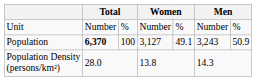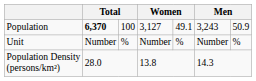 <table class="wikitable">
 <tr>
 <th> </th>
 <th colspan=2>Total</th>
 <th colspan=2>Women</th>
 <th colspan=2>Men</th>
+</tr>
+<tr>
+<td>Population</td>
+<td><strong>6,370</strong></td>
+<td>100</td>
+<td>3,127</td>
+<td>49.1</td>
+<td>3,243</td>
+<td>50.9</td>
 </tr>
 <tr>
 <td>Unit</td>
 <td>Number</td>
 <td>%</td>
 <td>Number</td>
 <td>%</td>
 <td>Number</td>
 <td>%</td>
 </tr>
 <tr>
-<td>Population</td>
-<td><strong>6,370</strong></td>
-<td>100</td>
-<td>3,127</td>
-<td>49.1</td>
-<td>3,243</td>
-<td>50.9</td>
-</tr>
-<tr>
 <td>Population Density<br>(persons/km²)</td>
 <td colspan=2>28.0</td>
 <td colspan=2>13.8</td>
 <td colspan=2>14.3</td>
 </tr>
 </table>
